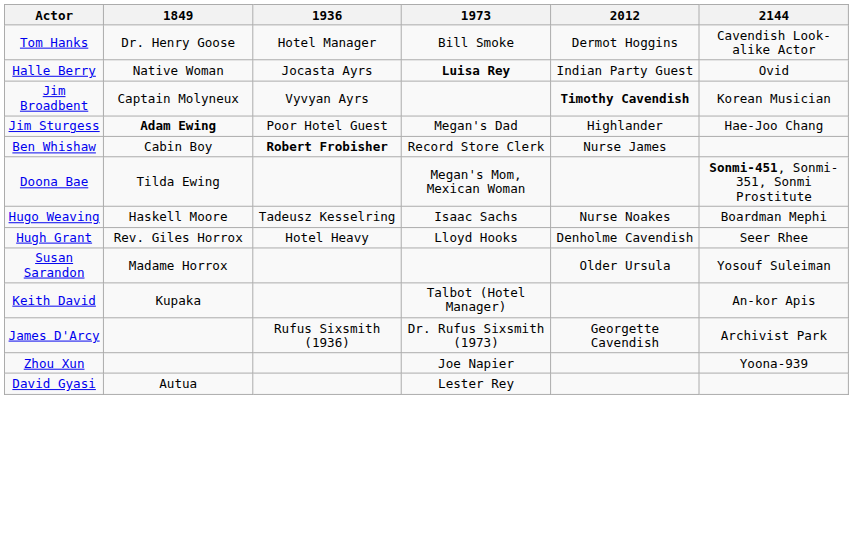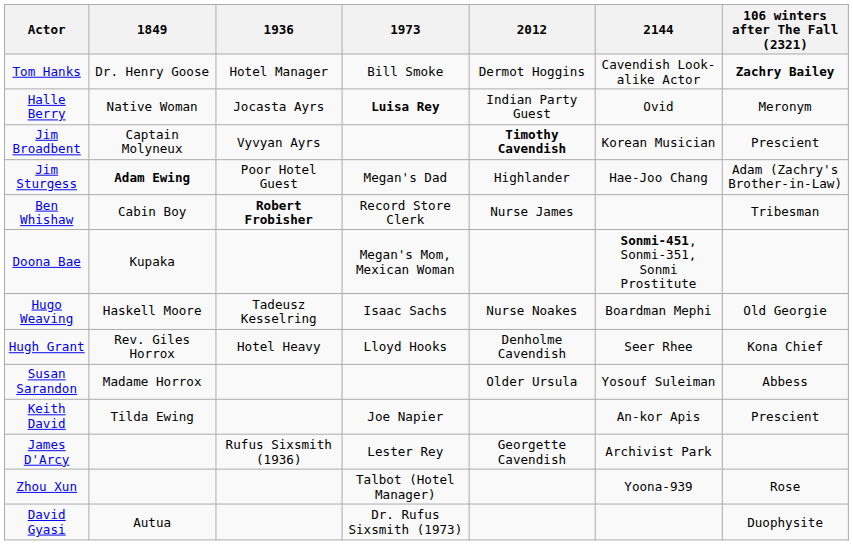 <table class="wikitable" style="text-align: center;">
 <tr>
 <th style="width:10%;">Actor</th>
 <th style="width:15%;">1849</th>
 <th style="width:15%;">1936</th>
 <th style="width:15%;">1973</th>
 <th style="width:15%;">2012</th>
 <th style="width:15%;">2144</th>
+<th style="width:15%;">106 winters after The Fall (2321)</th>
 </tr>
 <tr>
 <td><a href='#'>Tom Hanks</a></td>
 <td>Dr. Henry Goose</td>
 <td>Hotel Manager</td>
 <td>Bill Smoke</td>
 <td>Dermot Hoggins</td>
 <td>Cavendish Look-alike Actor</td>
+<td><strong>Zachry Bailey</strong></td>
 </tr>
 <tr>
 <td><a href='#'>Halle Berry</a></td>
 <td>Native Woman</td>
 <td>Jocasta Ayrs</td>
 <td><strong>Luisa Rey</strong></td>
 <td>Indian Party Guest</td>
 <td>Ovid</td>
+<td>Meronym</td>
 </tr>
 <tr>
 <td><a href='#'>Jim Broadbent</a></td>
 <td>Captain Molyneux</td>
 <td>Vyvyan Ayrs</td>
 <td></td>
 <td><strong>Timothy Cavendish</strong></td>
 <td>Korean Musician</td>
+<td>Prescient</td>
 </tr>
 <tr>
 <td><a href='#'>Jim Sturgess</a></td>
 <td><strong>Adam Ewing</strong></td>
 <td>Poor Hotel Guest</td>
 <td>Megan's Dad</td>
 <td>Highlander</td>
 <td>Hae-Joo Chang</td>
+<td>Adam (Zachry's Brother-in-Law)</td>
 </tr>
 <tr>
 <td><a href='#'>Ben Whishaw</a></td>
 <td>Cabin Boy</td>
 <td><strong>Robert Frobisher</strong></td>
 <td>Record Store Clerk</td>
 <td>Nurse James</td>
 <td></td>
+<td>Tribesman</td>
 </tr>
 <tr>
 <td><a href='#'>Doona Bae</a></td>
-<td>Tilda Ewing</td>
+<td>Kupaka</td>
 <td></td>
 <td>Megan's Mom, Mexican Woman</td>
 <td></td>
 <td><strong>Sonmi-451</strong>, Sonmi-351, Sonmi Prostitute</td>
+<td></td>
 </tr>
 <tr>
 <td><a href='#'>Hugo Weaving</a></td>
 <td>Haskell Moore</td>
 <td>Tadeusz Kesselring</td>
 <td>Isaac Sachs</td>
 <td>Nurse Noakes</td>
 <td>Boardman Mephi</td>
+<td>Old Georgie</td>
 </tr>
 <tr>
 <td><a href='#'>Hugh Grant</a></td>
 <td>Rev. Giles Horrox</td>
 <td>Hotel Heavy</td>
 <td>Lloyd Hooks</td>
 <td>Denholme Cavendish</td>
 <td>Seer Rhee</td>
+<td>Kona Chief</td>
 </tr>
 <tr>
 <td><a href='#'>Susan Sarandon</a></td>
 <td>Madame Horrox</td>
 <td></td>
 <td></td>
 <td>Older Ursula</td>
 <td>Yosouf Suleiman</td>
+<td>Abbess</td>
 </tr>
 <tr>
 <td><a href='#'>Keith David</a></td>
-<td>Kupaka</td>
+<td>Tilda Ewing</td>
 <td></td>
-<td>Talbot (Hotel Manager)</td>
+<td>Joe Napier</td>
 <td></td>
 <td>An-kor Apis</td>
+<td>Prescient</td>
 </tr>
 <tr>
 <td><a href='#'>James D'Arcy</a></td>
 <td></td>
 <td>Rufus Sixsmith (1936)</td>
-<td>Dr. Rufus Sixsmith (1973)</td>
+<td>Lester Rey</td>
 <td>Georgette Cavendish</td>
 <td>Archivist Park</td>
+<td></td>
 </tr>
 <tr>
 <td><a href='#'>Zhou Xun</a></td>
 <td></td>
 <td></td>
-<td>Joe Napier</td>
+<td>Talbot (Hotel Manager)</td>
 <td></td>
 <td>Yoona-939</td>
+<td>Rose</td>
 </tr>
 <tr>
 <td><a href='#'>David Gyasi</a></td>
 <td>Autua</td>
 <td></td>
-<td>Lester Rey</td>
+<td>Dr. Rufus Sixsmith (1973)</td>
 <td></td>
 <td></td>
+<td>Duophysite</td>
 </tr>
 </table>
